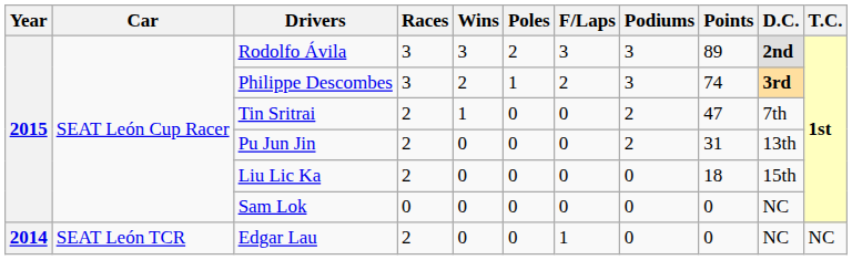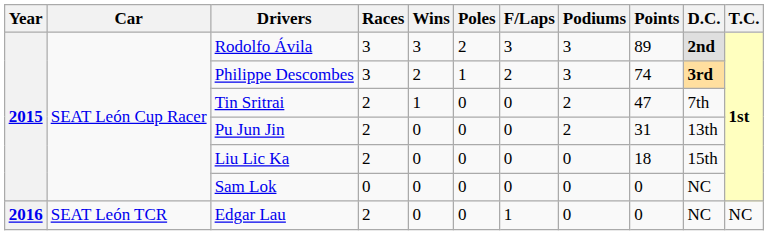 <table class="wikitable" style="font-size:85%">
 <tr>
 <th>Year</th>
 <th>Car</th>
 <th>Drivers</th>
 <th>Races</th>
 <th>Wins</th>
 <th>Poles</th>
 <th>F/Laps</th>
 <th>Podiums</th>
 <th>Points</th>
 <th>D.C.</th>
 <th>T.C.</th>
 </tr>
 <tr>
 <th rowspan="6"><a href='#'>2015</a></th>
 <td rowspan="6"><a href='#'>SEAT León Cup Racer</a></td>
 <td> <a href='#'>Rodolfo Ávila</a></td>
 <td>3</td>
 <td>3</td>
 <td>2</td>
 <td>3</td>
 <td>3</td>
 <td>89</td>
 <td style="background:#dfdfdf;"><strong>2nd</strong></td>
 <td rowspan="6" style="background:#ffffbf;"><strong>1st</strong></td>
 </tr>
 <tr>
 <td> <a href='#'>Philippe Descombes</a></td>
 <td>3</td>
 <td>2</td>
 <td>1</td>
 <td>2</td>
 <td>3</td>
 <td>74</td>
 <td style="background:#ffdf9f;"><strong>3rd</strong></td>
 </tr>
 <tr>
 <td> <a href='#'>Tin Sritrai</a></td>
 <td>2</td>
 <td>1</td>
 <td>0</td>
 <td>0</td>
 <td>2</td>
 <td>47</td>
 <td>7th</td>
 </tr>
 <tr>
 <td> <a href='#'>Pu Jun Jin</a></td>
 <td>2</td>
 <td>0</td>
 <td>0</td>
 <td>0</td>
 <td>2</td>
 <td>31</td>
 <td>13th</td>
 </tr>
 <tr>
 <td> <a href='#'>Liu Lic Ka</a></td>
 <td>2</td>
 <td>0</td>
 <td>0</td>
 <td>0</td>
 <td>0</td>
 <td>18</td>
 <td>15th</td>
 </tr>
 <tr>
 <td> <a href='#'>Sam Lok</a></td>
 <td>0</td>
 <td>0</td>
 <td>0</td>
 <td>0</td>
 <td>0</td>
 <td>0</td>
 <td>NC</td>
 </tr>
 <tr>
-<th><a href='#'>2014</a></th>
+<th><a href='#'>2016</a></th>
 <td><a href='#'>SEAT León TCR</a></td>
 <td> <a href='#'>Edgar Lau</a></td>
 <td>2</td>
 <td>0</td>
 <td>0</td>
 <td>1</td>
 <td>0</td>
 <td>0</td>
 <td>NC</td>
 <td>NC</td>
 </tr>
 </table>
